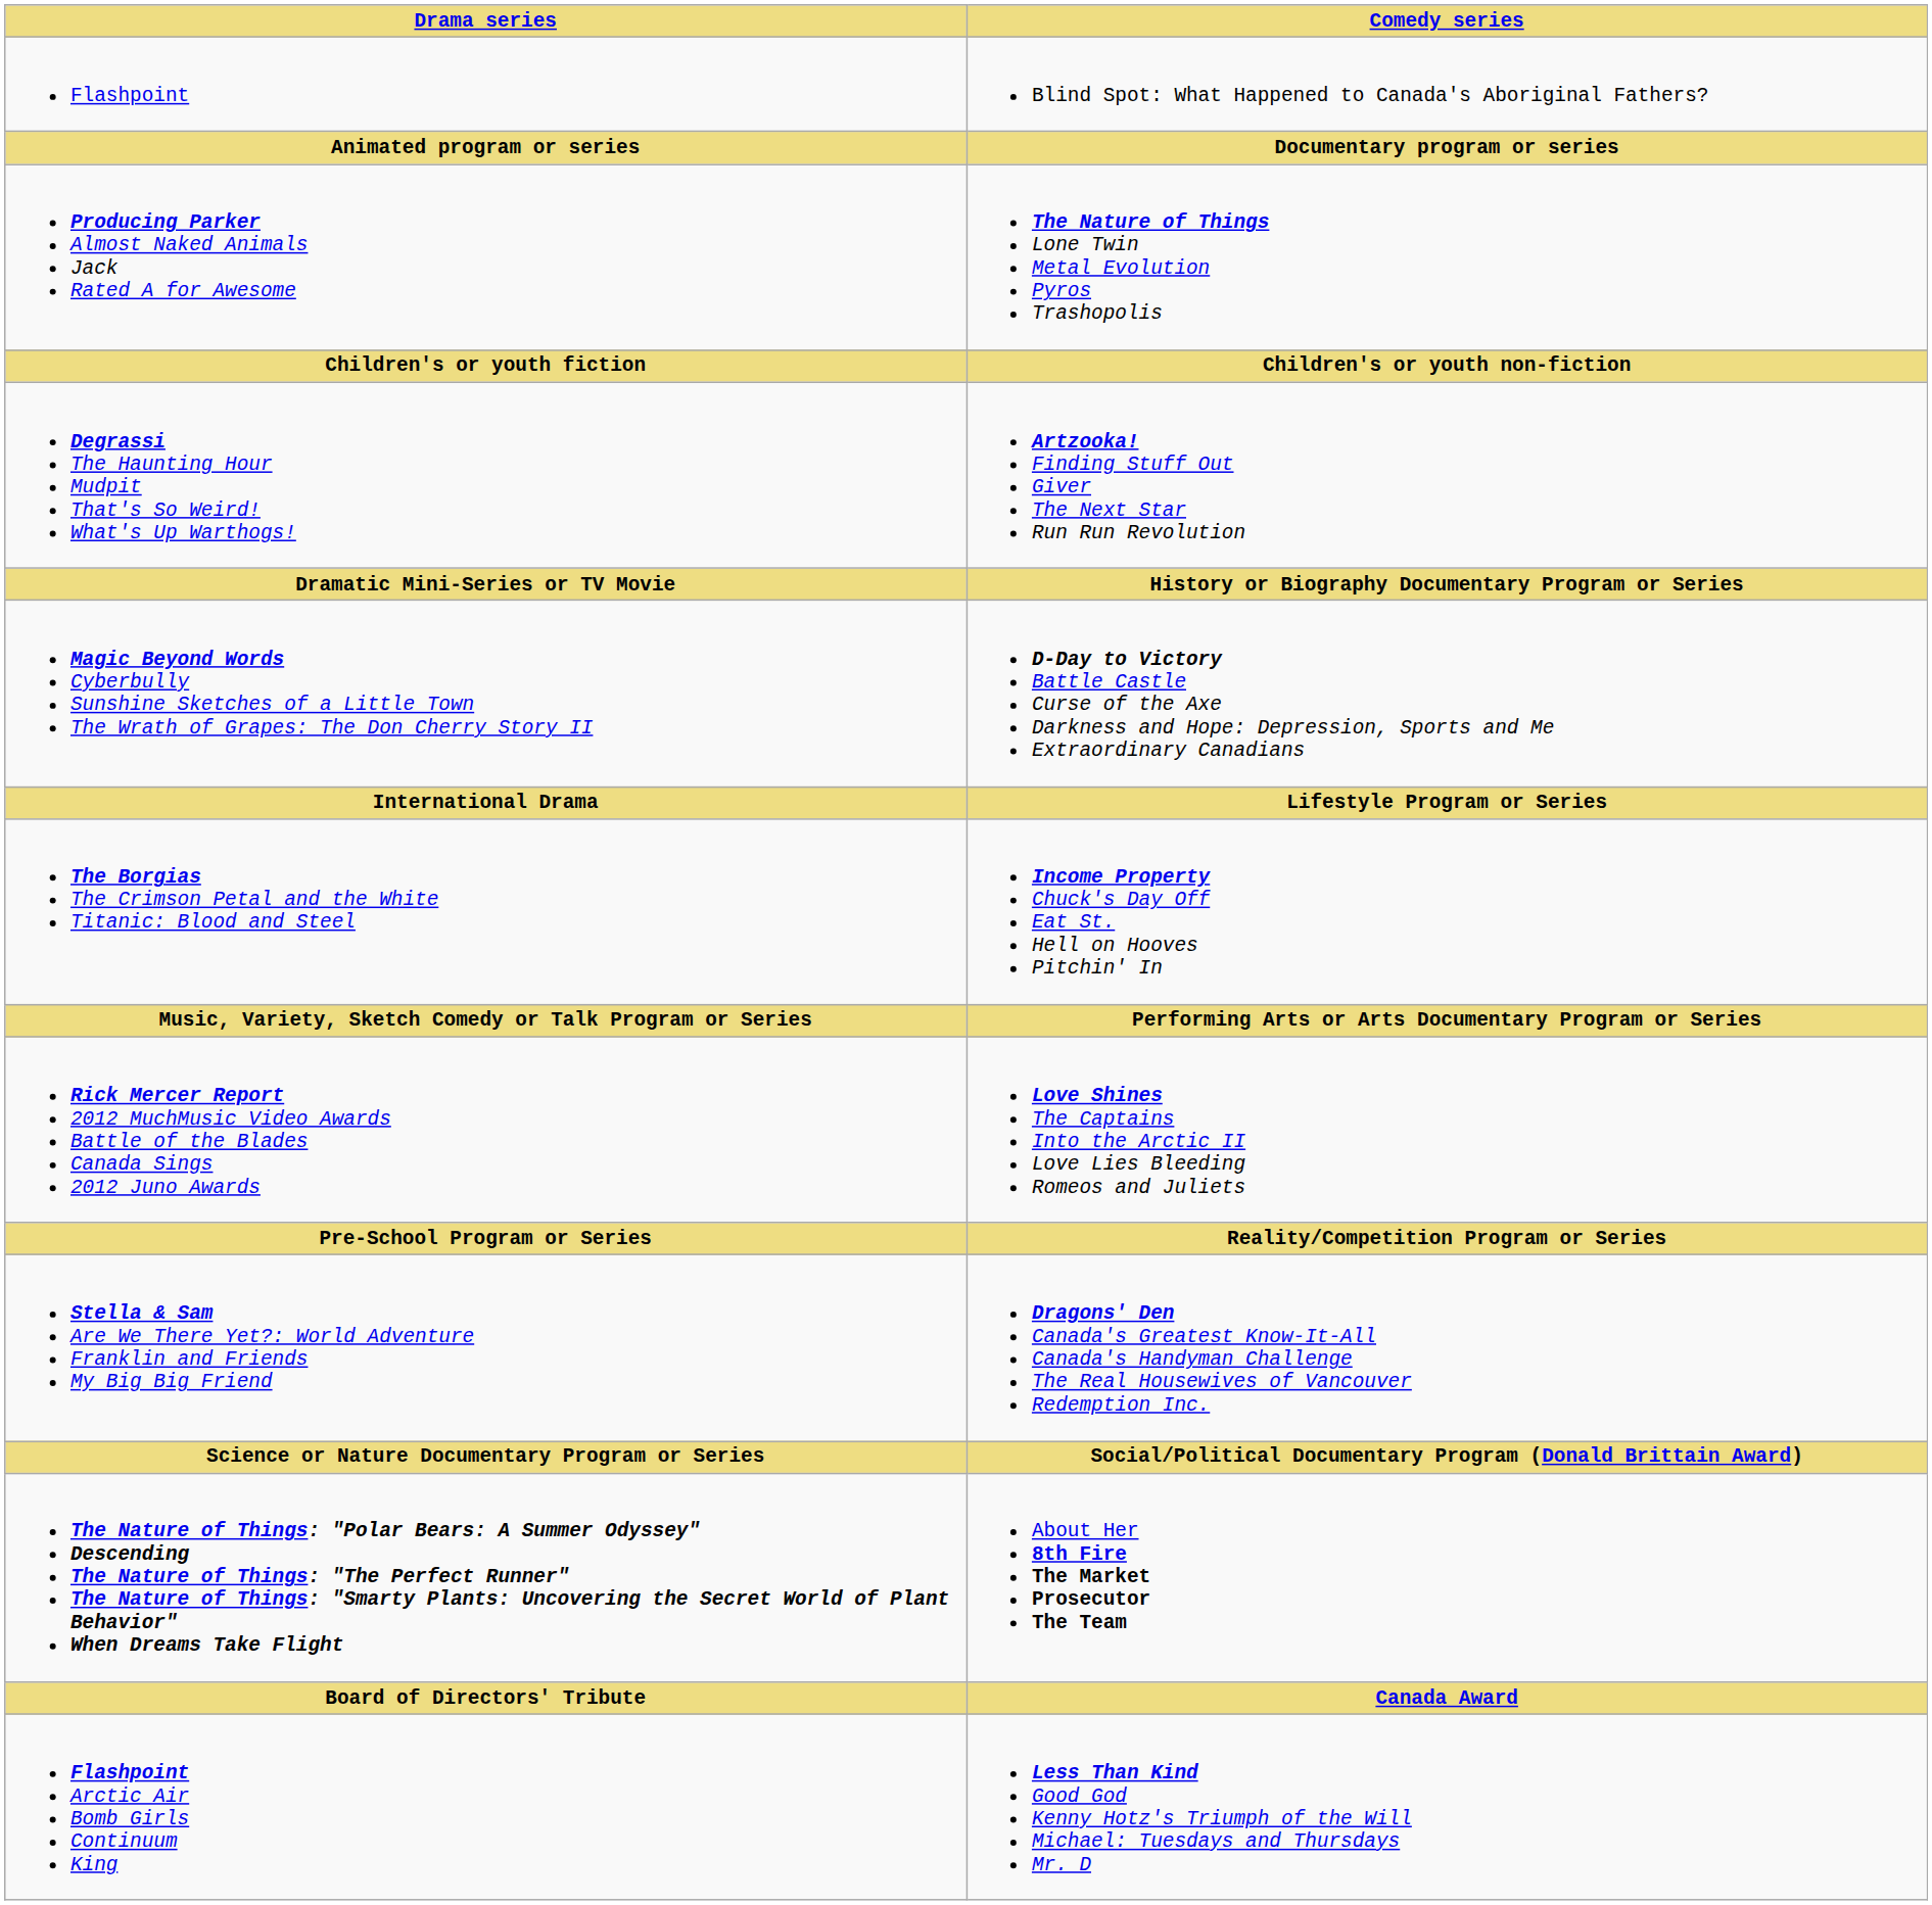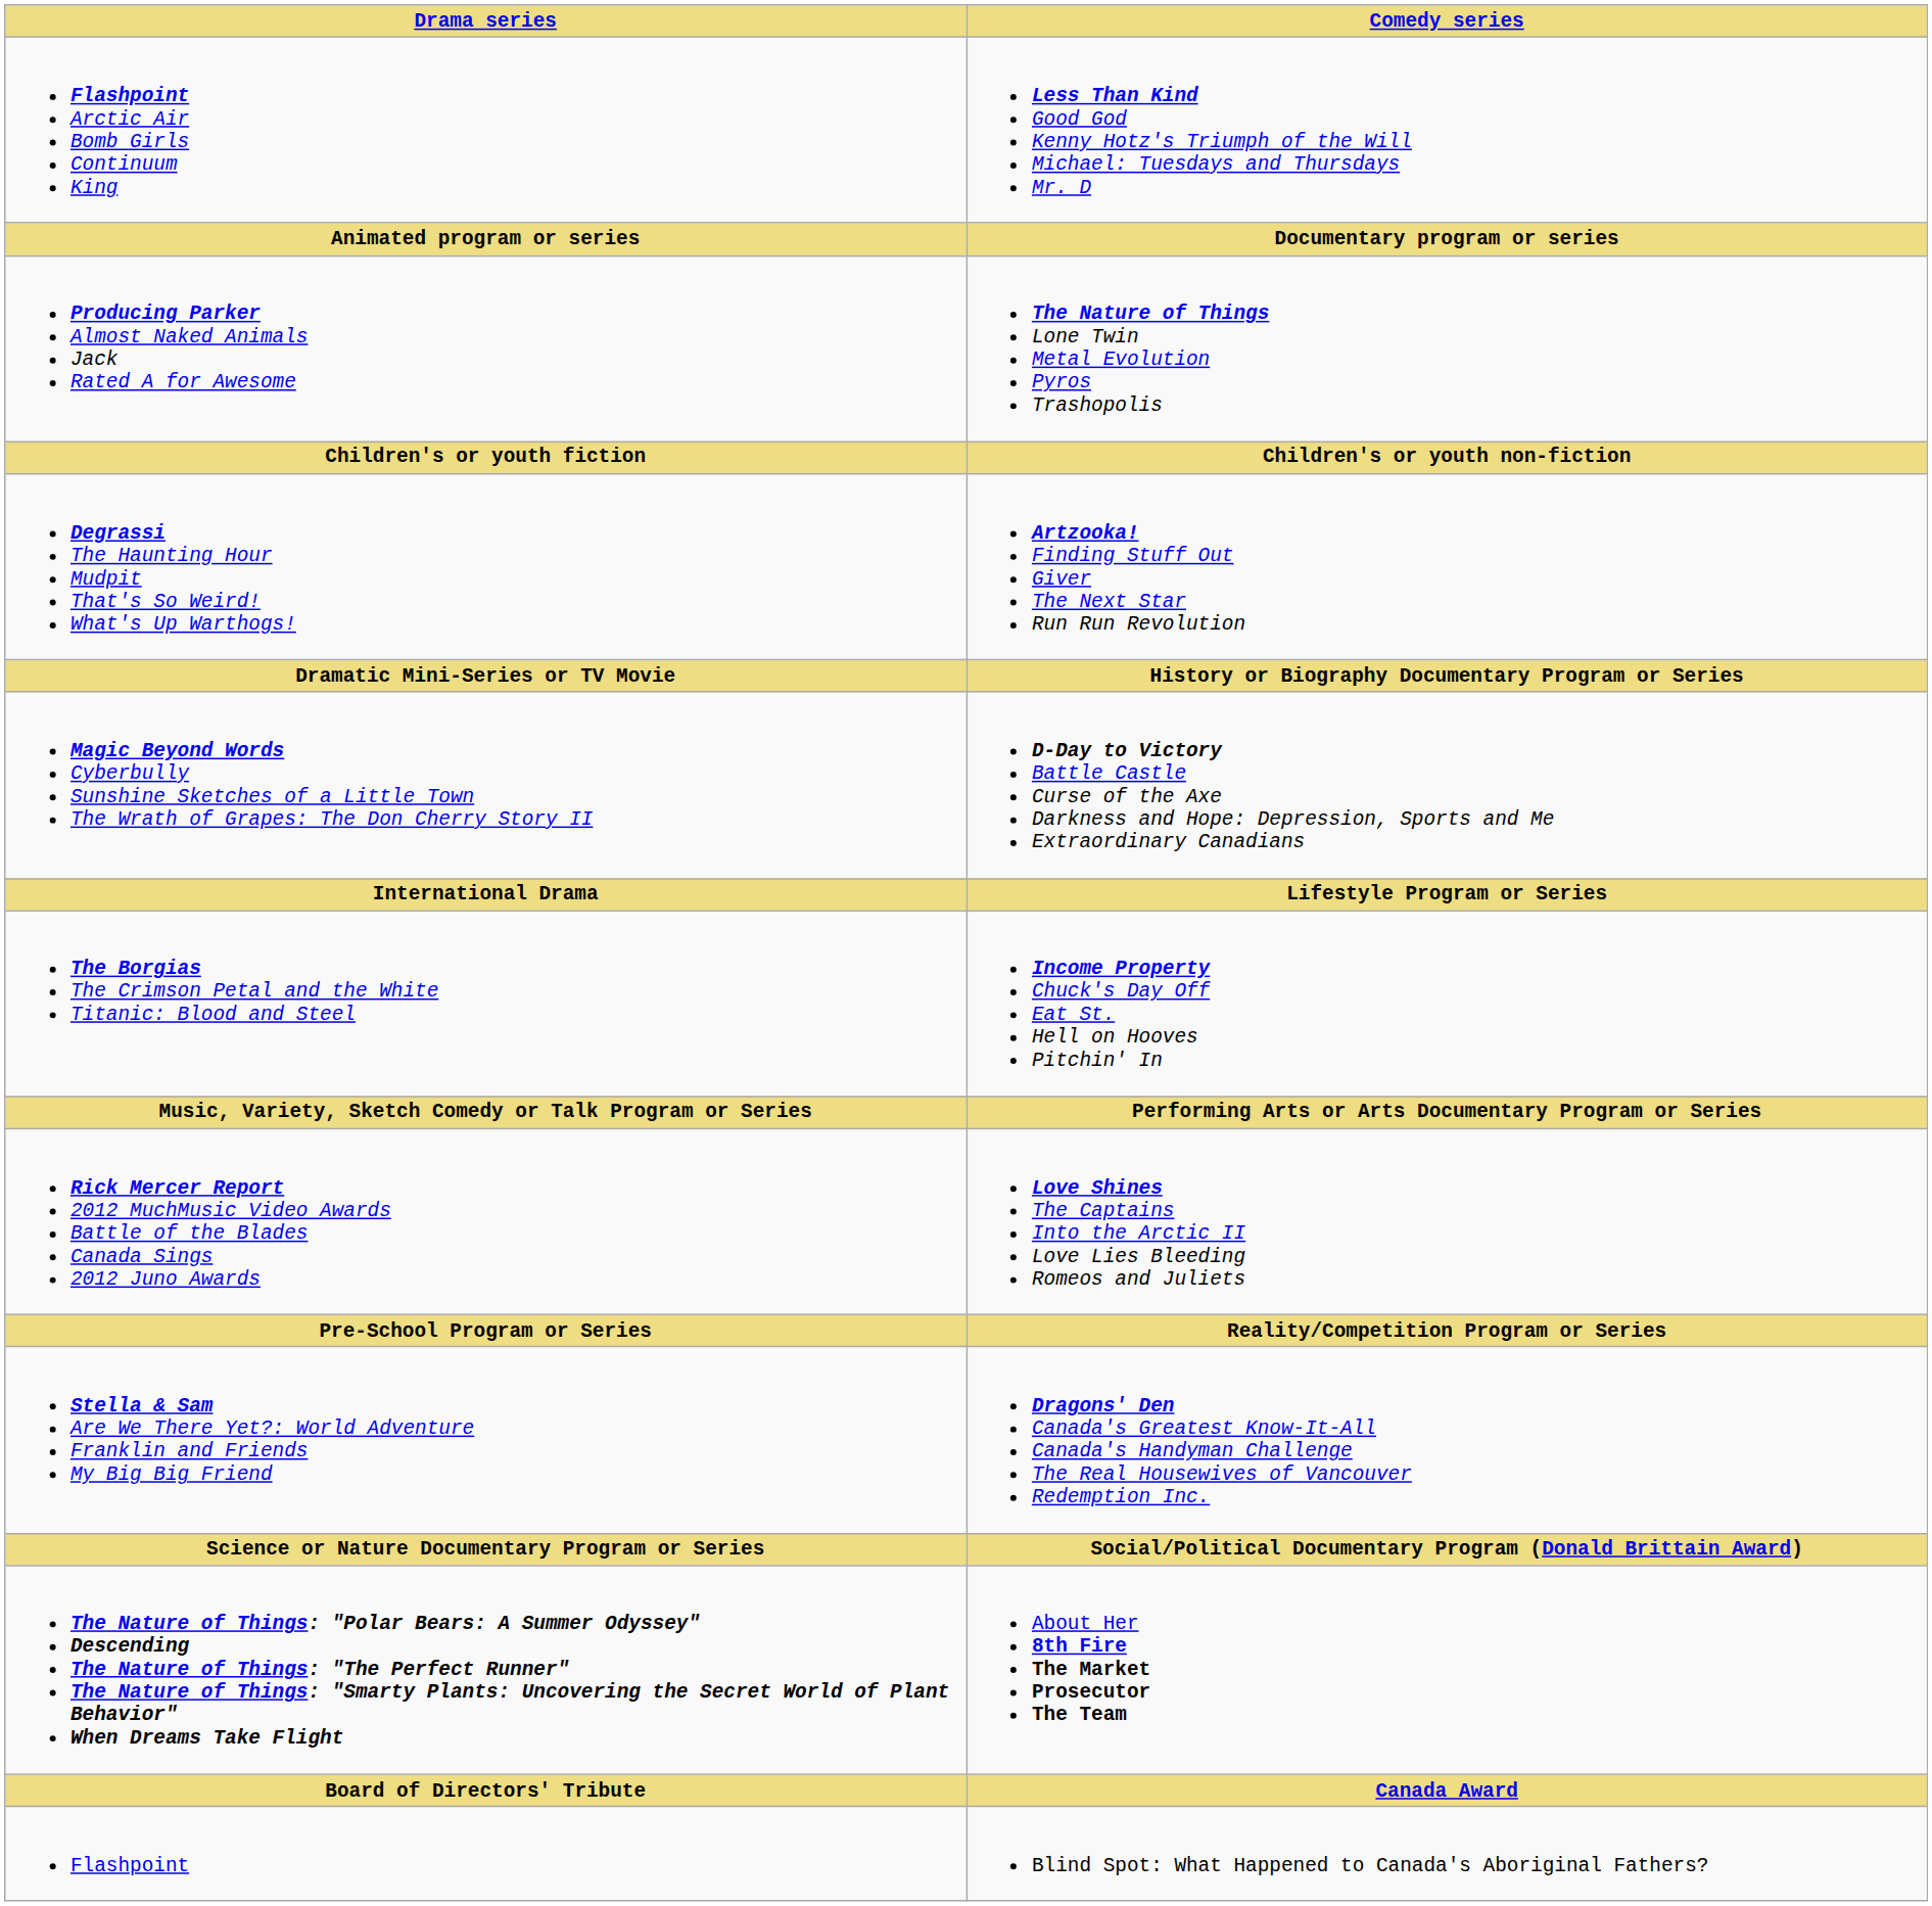 <table class=wikitable width="100%">
 <tr>
 <th style="background:#EEDD82; width:50%"><a href='#'>Drama series</a></th>
 <th style="background:#EEDD82; width:50%"><a href='#'>Comedy series</a></th>
 </tr>
 <tr>
-<td valign="top"><br><ul><li> </em></strong><a href='#'>Flashpoint</a><strong><em></li></ul></td>
-<td valign="top"><br><ul><li> </em></strong>Blind Spot: What Happened to Canada's Aboriginal Fathers?<strong><em></li></ul></td>
+<td valign="top"><br><ul><li> <strong><em><a href='#'>Flashpoint</a></em></strong></li><li><em><a href='#'>Arctic Air</a></em></li><li><em><a href='#'>Bomb Girls</a></em></li><li><em><a href='#'>Continuum</a></em></li><li><em><a href='#'>King</a></em></li></ul></td>
+<td valign="top"><br><ul><li> <strong><em><a href='#'>Less Than Kind</a></em></strong></li><li><em><a href='#'>Good God</a></em></li><li><em><a href='#'>Kenny Hotz's Triumph of the Will</a></em></li><li><em><a href='#'>Michael: Tuesdays and Thursdays</a></em></li><li><em><a href='#'>Mr. D</a></em></li></ul></td>
 </tr>
 <tr>
 <th style="background:#EEDD82; width:50%">Animated program or series</th>
 <th style="background:#EEDD82; width:50%">Documentary program or series</th>
 </tr>
 <tr>
 <td valign="top"><br><ul><li> <strong><em><a href='#'>Producing Parker</a></em></strong></li><li><em><a href='#'>Almost Naked Animals</a></em></li><li><em>Jack</em></li><li><em><a href='#'>Rated A for Awesome</a></em></li></ul></td>
 <td valign="top"><br><ul><li> <strong><em><a href='#'>The Nature of Things</a></em></strong></li><li><em>Lone Twin</em></li><li><em><a href='#'>Metal Evolution</a></em></li><li><em><a href='#'>Pyros</a></em></li><li><em>Trashopolis</em></li></ul></td>
 </tr>
 <tr>
 <th style="background:#EEDD82; width:50%">Children's or youth fiction</th>
 <th style="background:#EEDD82; width:50%">Children's or youth non-fiction</th>
 </tr>
 <tr>
 <td valign="top"><br><ul><li> <strong><em><a href='#'>Degrassi</a></em></strong></li><li><em><a href='#'>The Haunting Hour</a></em></li><li><em><a href='#'>Mudpit</a></em></li><li><em><a href='#'>That's So Weird!</a></em></li><li><em><a href='#'>What's Up Warthogs!</a></em></li></ul></td>
 <td valign="top"><br><ul><li> <strong><em><a href='#'>Artzooka!</a></em></strong></li><li><em><a href='#'>Finding Stuff Out</a></em></li><li><em><a href='#'>Giver</a></em></li><li><em><a href='#'>The Next Star</a></em></li><li><em>Run Run Revolution</em></li></ul></td>
 </tr>
 <tr>
 <th style="background:#EEDD82; width:50%">Dramatic Mini-Series or TV Movie</th>
 <th style="background:#EEDD82; width:50%">History or Biography Documentary Program or Series</th>
 </tr>
 <tr>
 <td valign="top"><br><ul><li> <strong><em><a href='#'>Magic Beyond Words</a></em></strong></li><li><em><a href='#'>Cyberbully</a></em></li><li><em><a href='#'>Sunshine Sketches of a Little Town</a></em></li><li><em><a href='#'>The Wrath of Grapes: The Don Cherry Story II</a></em></li></ul></td>
 <td valign="top"><br><ul><li> <strong><em>D-Day to Victory</em></strong></li><li><em><a href='#'>Battle Castle</a></em></li><li><em>Curse of the Axe</em></li><li><em>Darkness and Hope: Depression, Sports and Me</em></li><li><em>Extraordinary Canadians</em></li></ul></td>
 </tr>
 <tr>
 <th style="background:#EEDD82; width:50%">International Drama</th>
 <th style="background:#EEDD82; width:50%">Lifestyle Program or Series</th>
 </tr>
 <tr>
 <td valign="top"><br><ul><li> <strong><em><a href='#'>The Borgias</a></em></strong></li><li><em><a href='#'>The Crimson Petal and the White</a></em></li><li><em><a href='#'>Titanic: Blood and Steel</a></em></li></ul></td>
 <td valign="top"><br><ul><li> <strong><em><a href='#'>Income Property</a></em></strong></li><li><em><a href='#'>Chuck's Day Off</a></em></li><li><em><a href='#'>Eat St.</a></em></li><li><em>Hell on Hooves</em></li><li><em>Pitchin' In</em></li></ul></td>
 </tr>
 <tr>
 <th style="background:#EEDD82; width:50%">Music, Variety, Sketch Comedy or Talk Program or Series</th>
 <th style="background:#EEDD82; width:50%">Performing Arts or Arts Documentary Program or Series</th>
 </tr>
 <tr>
 <td valign="top"><br><ul><li> <strong><em><a href='#'>Rick Mercer Report</a></em></strong></li><li><em><a href='#'>2012 MuchMusic Video Awards</a></em></li><li><em><a href='#'>Battle of the Blades</a></em></li><li><em><a href='#'>Canada Sings</a></em></li><li><em><a href='#'>2012 Juno Awards</a></em></li></ul></td>
 <td valign="top"><br><ul><li> <strong><em><a href='#'>Love Shines</a></em></strong></li><li><em><a href='#'>The Captains</a></em></li><li><em><a href='#'>Into the Arctic II</a></em></li><li><em>Love Lies Bleeding</em></li><li><em>Romeos and Juliets</em></li></ul></td>
 </tr>
 <tr>
 <th style="background:#EEDD82; width:50%">Pre-School Program or Series</th>
 <th style="background:#EEDD82; width:50%">Reality/Competition Program or Series</th>
 </tr>
 <tr>
 <td valign="top"><br><ul><li> <strong><em><a href='#'>Stella & Sam</a></em></strong></li><li><em><a href='#'>Are We There Yet?: World Adventure</a></em></li><li><em><a href='#'>Franklin and Friends</a></em></li><li><em><a href='#'>My Big Big Friend</a></em></li></ul></td>
 <td valign="top"><br><ul><li> <strong><em><a href='#'>Dragons' Den</a></em></strong></li><li><em><a href='#'>Canada's Greatest Know-It-All</a></em></li><li><em><a href='#'>Canada's Handyman Challenge</a></em></li><li><em><a href='#'>The Real Housewives of Vancouver</a></em></li><li><em><a href='#'>Redemption Inc.</a></em></li></ul></td>
 </tr>
 <tr>
 <th style="background:#EEDD82; width:50%">Science or Nature Documentary Program or Series</th>
 <th style="background:#EEDD82; width:50%">Social/Political Documentary Program (<a href='#'>Donald Brittain Award</a>)</th>
 </tr>
 <tr>
 <td valign="top"><br><ul><li> <strong><em><a href='#'>The Nature of Things</a><em>: "Polar Bears: A Summer Odyssey"<strong></li><li></em>Descending<em></li><li></em><a href='#'>The Nature of Things</a><em>: "The Perfect Runner"</li><li></em><a href='#'>The Nature of Things</a><em>: "Smarty Plants: Uncovering the Secret World of Plant Behavior"</li><li></em>When Dreams Take Flight<em></li></ul></td>
 <td valign="top"><br><ul><li> </em></strong><a href='#'>About Her</a><strong><em></li><li></em><a href='#'>8th Fire</a><em></li><li></em>The Market<em></li><li></em>Prosecutor<em></li><li></em>The Team<em></li></ul></td>
 </tr>
 <tr>
 <th style="background:#EEDD82; width:50%">Board of Directors' Tribute</th>
 <th style="background:#EEDD82; width:50%"><a href='#'>Canada Award</a></th>
 </tr>
 <tr>
-<td valign="top"><br><ul><li> <strong><em><a href='#'>Flashpoint</a></em></strong></li><li><em><a href='#'>Arctic Air</a></em></li><li><em><a href='#'>Bomb Girls</a></em></li><li><em><a href='#'>Continuum</a></em></li><li><em><a href='#'>King</a></em></li></ul></td>
-<td valign="top"><br><ul><li> <strong><em><a href='#'>Less Than Kind</a></em></strong></li><li><em><a href='#'>Good God</a></em></li><li><em><a href='#'>Kenny Hotz's Triumph of the Will</a></em></li><li><em><a href='#'>Michael: Tuesdays and Thursdays</a></em></li><li><em><a href='#'>Mr. D</a></em></li></ul></td>
+<td valign="top"><br><ul><li> </em></strong><a href='#'>Flashpoint</a><strong><em></li></ul></td>
+<td valign="top"><br><ul><li> </em></strong>Blind Spot: What Happened to Canada's Aboriginal Fathers?<strong><em></li></ul></td>
 </tr>
 </table>
